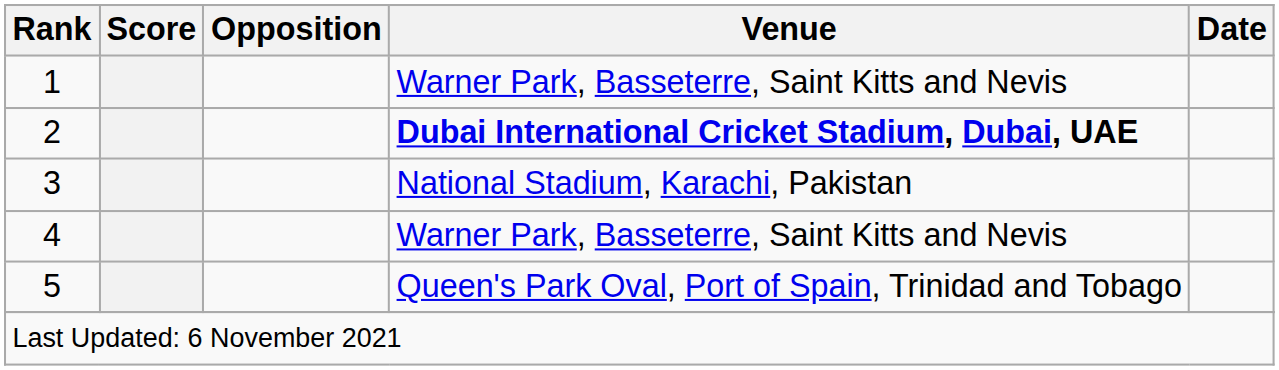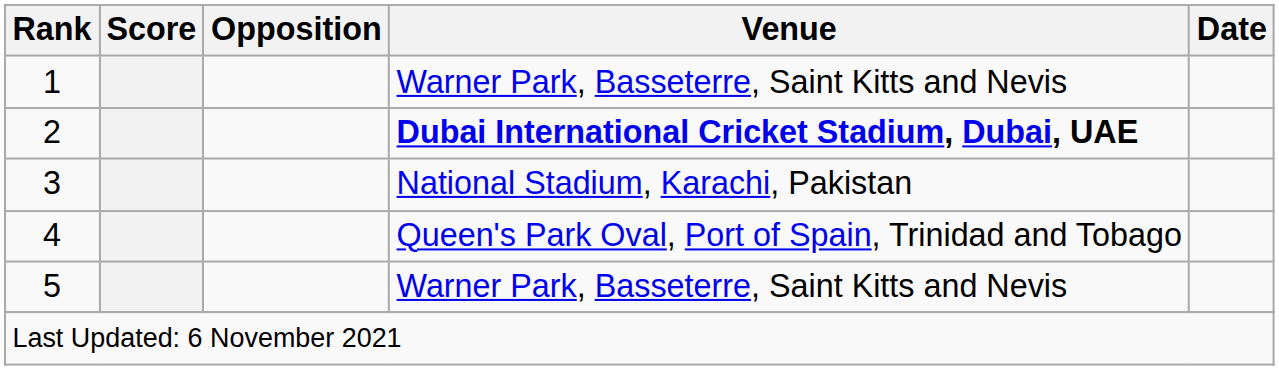 <table class="wikitable plainrowheaders sortable">
 <tr>
 <th scope=col>Rank</th>
 <th scope=col>Score</th>
 <th scope=col>Opposition</th>
 <th scope=col>Venue</th>
 <th scope=col>Date</th>
 </tr>
 <tr>
 <td align=center>1</td>
 <th scope=row style=text-align:center;></th>
 <td></td>
 <td><a href='#'>Warner Park</a>, <a href='#'>Basseterre</a>, Saint Kitts and Nevis</td>
 <td></td>
 </tr>
 <tr>
 <td align=center>2</td>
 <th scope=row style=text-align:center;></th>
 <td></td>
 <td><strong><a href='#'>Dubai International Cricket Stadium</a>, <a href='#'>Dubai</a>, UAE</strong></td>
 <td> </td>
 </tr>
 <tr>
 <td align=center>3</td>
 <th scope=row style=text-align:center;></th>
 <td></td>
 <td><a href='#'>National Stadium</a>, <a href='#'>Karachi</a>, Pakistan</td>
 <td></td>
 </tr>
 <tr>
 <td align=center>4</td>
 <th scope=row style=text-align:center;></th>
 <td></td>
-<td><a href='#'>Warner Park</a>, <a href='#'>Basseterre</a>, Saint Kitts and Nevis</td>
+<td><a href='#'>Queen's Park Oval</a>, <a href='#'>Port of Spain</a>, Trinidad and Tobago</td>
 <td></td>
 </tr>
 <tr>
 <td align=center>5</td>
 <th scope=row style=text-align:center;></th>
 <td></td>
-<td><a href='#'>Queen's Park Oval</a>, <a href='#'>Port of Spain</a>, Trinidad and Tobago</td>
+<td><a href='#'>Warner Park</a>, <a href='#'>Basseterre</a>, Saint Kitts and Nevis</td>
 <td></td>
 </tr>
 <tr>
 </tr>
 <tr class=sortbottom>
 <td colspan=5><small>Last Updated: 6 November 2021</small></td>
 </tr>
 </table>
